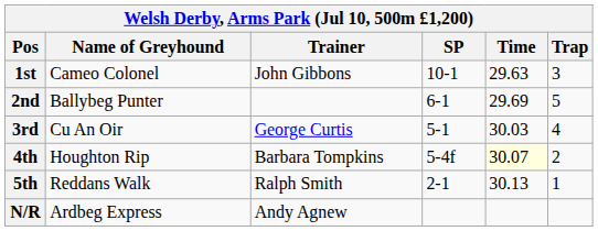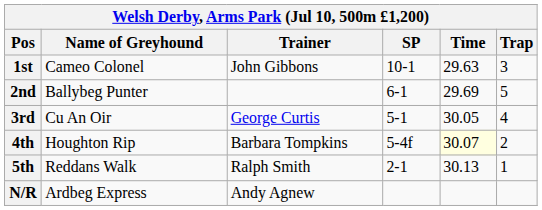 <table class="wikitable">
 <tr>
 <th colspan="6"><a href='#'>Welsh Derby</a>, <a href='#'>Arms Park</a> (Jul 10, 500m £1,200)</th>
 </tr>
 <tr>
 <th width=30>Pos</th>
 <th width=180>Name of Greyhound</th>
 <th width=150>Trainer</th>
 <th width=50>SP</th>
 <th width=50>Time</th>
 <th width=30>Trap</th>
 </tr>
 <tr>
 <th>1st</th>
 <td>Cameo Colonel</td>
 <td>John Gibbons</td>
 <td>10-1</td>
 <td>29.63</td>
 <td>3</td>
 </tr>
 <tr>
 <th>2nd</th>
 <td>Ballybeg Punter</td>
 <td></td>
 <td>6-1</td>
 <td>29.69</td>
 <td>5</td>
 </tr>
 <tr>
 <th>3rd</th>
 <td>Cu An Oir</td>
 <td><a href='#'>George Curtis</a></td>
 <td>5-1</td>
-<td>30.03</td>
+<td>30.05</td>
 <td>4</td>
 </tr>
 <tr>
 <th>4th</th>
 <td>Houghton Rip</td>
 <td>Barbara Tompkins</td>
 <td>5-4f</td>
 <td style="background: lightyellow;">30.07</td>
 <td>2</td>
 </tr>
 <tr>
 <th>5th</th>
 <td>Reddans Walk</td>
 <td>Ralph Smith</td>
 <td>2-1</td>
 <td>30.13</td>
 <td>1</td>
 </tr>
 <tr>
 <th>N/R</th>
 <td>Ardbeg Express</td>
 <td>Andy Agnew</td>
 <td></td>
 <td></td>
 <td></td>
 </tr>
 </table>
